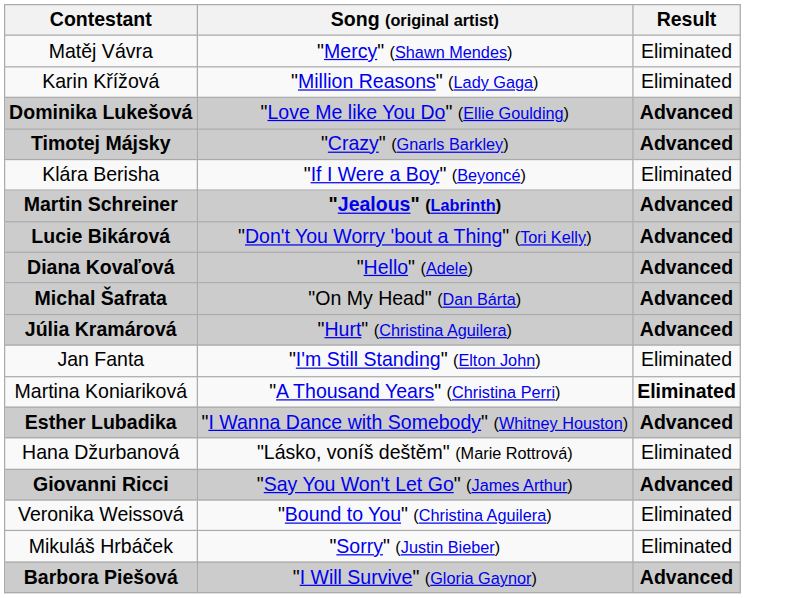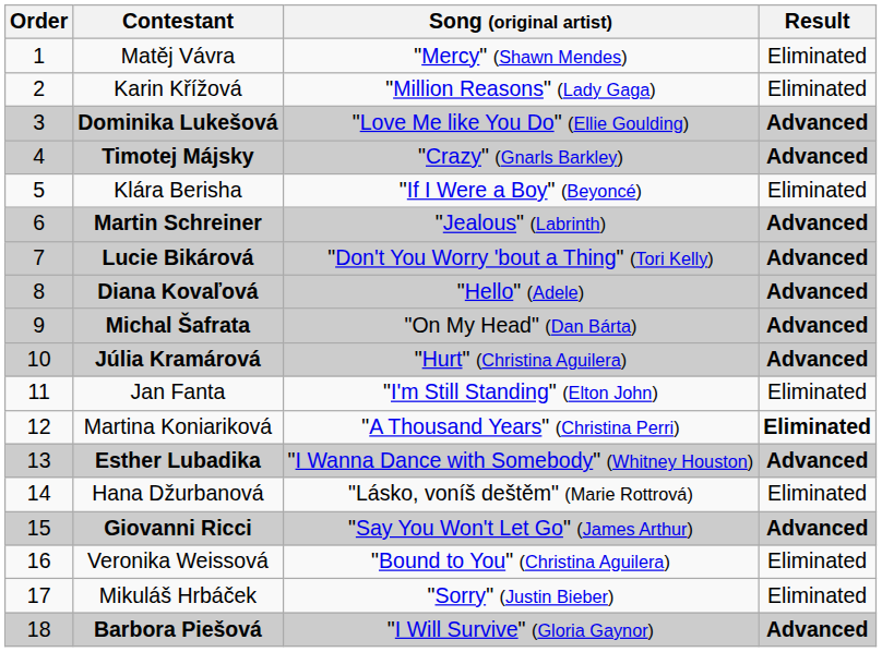 <table class="wikitable plainrowheaders" style="text-align:center;">
 <tr>
+<th scope="col">Order</th>
 <th scope="col">Contestant</th>
 <th scope="col">Song <small>(original artist)</small></th>
 <th scope="col">Result</th>
 </tr>
 <tr>
+<td>1</td>
 <td>Matěj Vávra</td>
 <td>"<a href='#'>Mercy</a>" <small>(<a href='#'>Shawn Mendes</a>)</small></td>
 <td>Eliminated</td>
 </tr>
 <tr>
+<td>2</td>
 <td>Karin Křížová</td>
 <td>"<a href='#'>Million Reasons</a>" <small>(<a href='#'>Lady Gaga</a>)</small></td>
 <td>Eliminated</td>
 </tr>
 <tr style="background:#ccc;">
+<td>3</td>
 <td><strong>Dominika Lukešová</strong></td>
 <td>"<a href='#'>Love Me like You Do</a>" <small>(<a href='#'>Ellie Goulding</a>)</small></td>
 <td><strong>Advanced</strong></td>
 </tr>
 <tr style="background:#ccc;">
+<td>4</td>
 <td><strong>Timotej Májsky</strong></td>
 <td>"<a href='#'>Crazy</a>" <small>(<a href='#'>Gnarls Barkley</a>)</small></td>
 <td><strong>Advanced</strong></td>
 </tr>
 <tr>
+<td>5</td>
 <td>Klára Berisha</td>
 <td>"<a href='#'>If I Were a Boy</a>" <small>(<a href='#'>Beyoncé</a>)</small></td>
 <td>Eliminated</td>
 </tr>
 <tr style="background:#ccc;">
+<td>6</td>
 <td><strong>Martin Schreiner</strong></td>
-<td><strong>"<a href='#'>Jealous</a>" <small>(<a href='#'>Labrinth</a>)</small></strong></td>
+<td>"<a href='#'>Jealous</a>" <small>(<a href='#'>Labrinth</a>)</small></td>
 <td><strong>Advanced</strong></td>
 </tr>
 <tr style="background:#ccc;">
+<td>7</td>
 <td><strong>Lucie Bikárová</strong></td>
 <td>"<a href='#'>Don't You Worry 'bout a Thing</a>" <small>(<a href='#'>Tori Kelly</a>)</small></td>
 <td><strong>Advanced</strong></td>
 </tr>
 <tr style="background:#ccc;">
+<td>8</td>
 <td><strong>Diana Kovaľová</strong></td>
 <td>"<a href='#'>Hello</a>" <small>(<a href='#'>Adele</a>)</small></td>
 <td><strong>Advanced</strong></td>
 </tr>
 <tr style="background:#ccc;">
+<td>9</td>
 <td><strong>Michal Šafrata</strong></td>
 <td>"On My Head" <small>(<a href='#'>Dan Bárta</a>)</small></td>
 <td><strong>Advanced</strong></td>
 </tr>
 <tr style="background:#ccc;">
+<td>10</td>
 <td><strong>Júlia Kramárová</strong></td>
 <td>"<a href='#'>Hurt</a>" <small>(<a href='#'>Christina Aguilera</a>)</small></td>
 <td><strong>Advanced</strong></td>
 </tr>
 <tr>
+<td>11</td>
 <td>Jan Fanta</td>
 <td>"<a href='#'>I'm Still Standing</a>" <small>(<a href='#'>Elton John</a>)</small></td>
 <td>Eliminated</td>
 </tr>
 <tr>
+<td>12</td>
 <td>Martina Koniariková</td>
 <td>"<a href='#'>A Thousand Years</a>" <small>(<a href='#'>Christina Perri</a>)</small></td>
 <td><strong>Eliminated</strong></td>
 </tr>
 <tr style="background:#ccc;">
+<td>13</td>
 <td><strong>Esther Lubadika</strong></td>
 <td>"<a href='#'>I Wanna Dance with Somebody</a>" <small>(<a href='#'>Whitney Houston</a>)</small></td>
 <td><strong>Advanced</strong></td>
 </tr>
 <tr>
+<td>14</td>
 <td>Hana Džurbanová</td>
 <td>"Lásko, voníš deštěm" <small>(Marie Rottrová)</small></td>
 <td>Eliminated</td>
 </tr>
 <tr style="background:#ccc;">
+<td>15</td>
 <td><strong>Giovanni Ricci</strong></td>
 <td>"<a href='#'>Say You Won't Let Go</a>" <small>(<a href='#'>James Arthur</a>)</small></td>
 <td><strong>Advanced</strong></td>
 </tr>
 <tr>
+<td>16</td>
 <td>Veronika Weissová</td>
 <td>"<a href='#'>Bound to You</a>" <small>(<a href='#'>Christina Aguilera</a>)</small></td>
 <td>Eliminated</td>
 </tr>
 <tr>
+<td>17</td>
 <td>Mikuláš Hrbáček</td>
 <td>"<a href='#'>Sorry</a>" <small>(<a href='#'>Justin Bieber</a>)</small></td>
 <td>Eliminated</td>
 </tr>
 <tr style="background:#ccc;">
+<td>18</td>
 <td><strong>Barbora Piešová</strong></td>
 <td>"<a href='#'>I Will Survive</a>" <small>(<a href='#'>Gloria Gaynor</a>)</small></td>
 <td><strong>Advanced</strong></td>
 </tr>
 </table>
